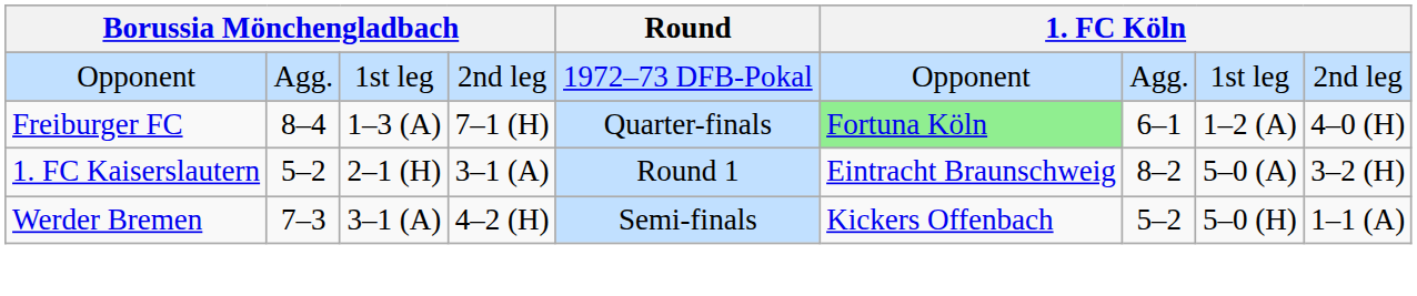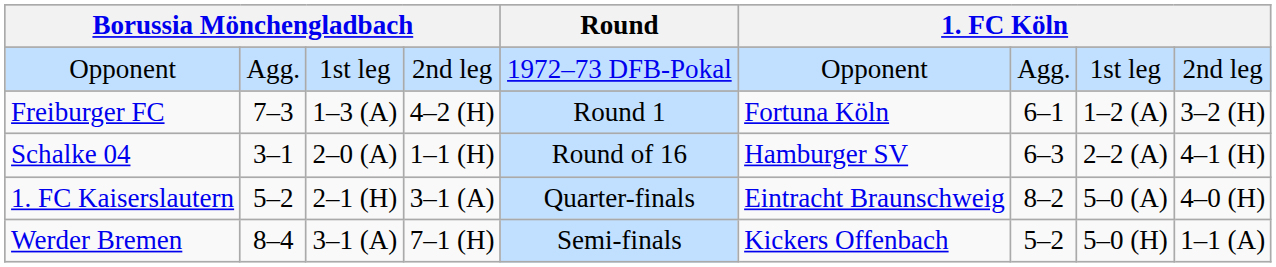 <table class="wikitable" style="text-align:center">
 <tr>
 <th colspan="4"><a href='#'>Borussia Mönchengladbach</a></th>
 <th>Round</th>
 <th colspan="4"><a href='#'>1. FC Köln</a></th>
 </tr>
 <tr style="background:#C1E0FF">
 <td>Opponent</td>
 <td>Agg.</td>
 <td>1st leg</td>
 <td>2nd leg</td>
 <td><a href='#'>1972–73 DFB-Pokal</a></td>
 <td>Opponent</td>
 <td>Agg.</td>
 <td>1st leg</td>
 <td>2nd leg</td>
 </tr>
 <tr>
 <td align="left"><a href='#'>Freiburger FC</a></td>
-<td>8–4</td>
+<td>7–3</td>
 <td>1–3 (A)</td>
-<td>7–1 (H)</td>
-<td style="background:#C1E0FF">Quarter-finals</td>
-<td align="left" style="background: lightgreen;"><a href='#'>Fortuna Köln</a></td>
+<td>4–2 (H)</td>
+<td style="background:#C1E0FF">Round 1</td>
+<td align="left"><a href='#'>Fortuna Köln</a></td>
 <td>6–1</td>
 <td>1–2 (A)</td>
-<td>4–0  (H)</td>
+<td>3–2 (H)</td>
+</tr>
+<tr>
+<td align="left"><a href='#'>Schalke 04</a></td>
+<td>3–1</td>
+<td>2–0 (A)</td>
+<td>1–1 (H)</td>
+<td style="background:#C1E0FF">Round of 16</td>
+<td align="left"><a href='#'>Hamburger SV</a></td>
+<td>6–3</td>
+<td>2–2 (A)</td>
+<td>4–1 (H)</td>
 </tr>
 <tr>
 <td align="left"><a href='#'>1. FC Kaiserslautern</a></td>
 <td>5–2</td>
 <td>2–1 (H)</td>
 <td>3–1 (A)</td>
-<td style="background:#C1E0FF">Round 1</td>
+<td style="background:#C1E0FF">Quarter-finals</td>
 <td align="left"><a href='#'>Eintracht Braunschweig</a></td>
 <td>8–2</td>
 <td>5–0 (A)</td>
-<td>3–2 (H)</td>
+<td>4–0  (H)</td>
 </tr>
 <tr>
 <td align="left"><a href='#'>Werder Bremen</a></td>
-<td>7–3</td>
+<td>8–4</td>
 <td>3–1 (A)</td>
-<td>4–2 (H)</td>
+<td>7–1 (H)</td>
 <td style="background:#C1E0FF">Semi-finals</td>
 <td align="left"><a href='#'>Kickers Offenbach</a></td>
 <td>5–2</td>
 <td>5–0 (H)</td>
 <td>1–1 (A)</td>
 </tr>
 </table>
